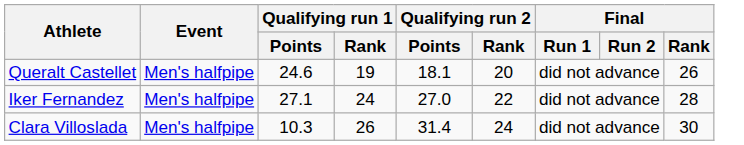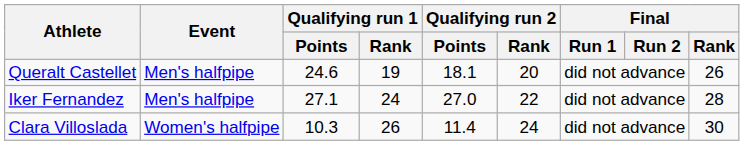 <table class="wikitable" style="font-size:90%">
 <tr>
 <th rowspan="2">Athlete</th>
 <th rowspan="2">Event</th>
 <th colspan="2">Qualifying run 1</th>
 <th colspan="2">Qualifying run 2</th>
 <th colspan="3">Final</th>
 </tr>
 <tr>
 <th>Points</th>
 <th>Rank</th>
 <th>Points</th>
 <th>Rank</th>
 <th>Run 1</th>
 <th>Run 2</th>
 <th>Rank</th>
 </tr>
 <tr>
 <td><a href='#'>Queralt Castellet</a></td>
 <td><a href='#'>Men's halfpipe</a></td>
 <td align="center">24.6</td>
 <td align="center">19</td>
 <td align="center">18.1</td>
 <td align="center">20</td>
 <td colspan=2 align="center">did not advance</td>
 <td align="center">26</td>
 </tr>
 <tr>
 <td><a href='#'>Iker Fernandez</a></td>
 <td><a href='#'>Men's halfpipe</a></td>
 <td align="center">27.1</td>
 <td align="center">24</td>
 <td align="center">27.0</td>
 <td align="center">22</td>
 <td colspan=2 align="center">did not advance</td>
 <td align="center">28</td>
 </tr>
 <tr>
 <td><a href='#'>Clara Villoslada</a></td>
-<td><a href='#'>Men's halfpipe</a></td>
+<td><a href='#'>Women's halfpipe</a></td>
 <td align="center">10.3</td>
 <td align="center">26</td>
-<td align="center">31.4</td>
+<td align="center">11.4</td>
 <td align="center">24</td>
 <td colspan=2 align="center">did not advance</td>
 <td align="center">30</td>
 </tr>
 </table>
